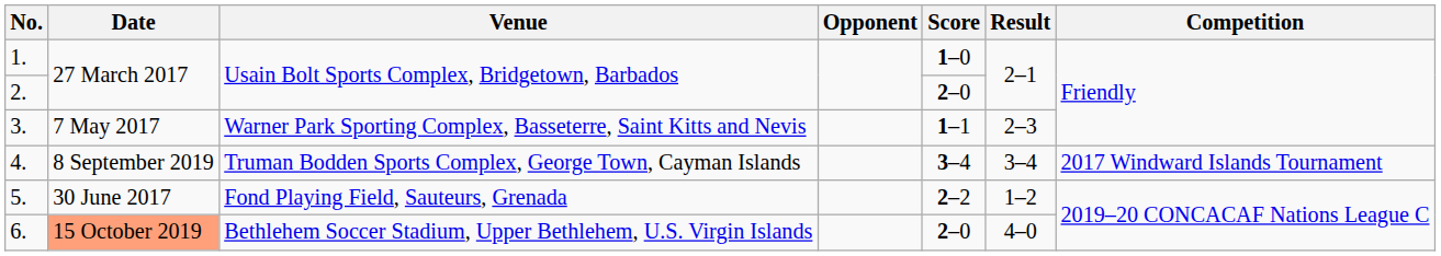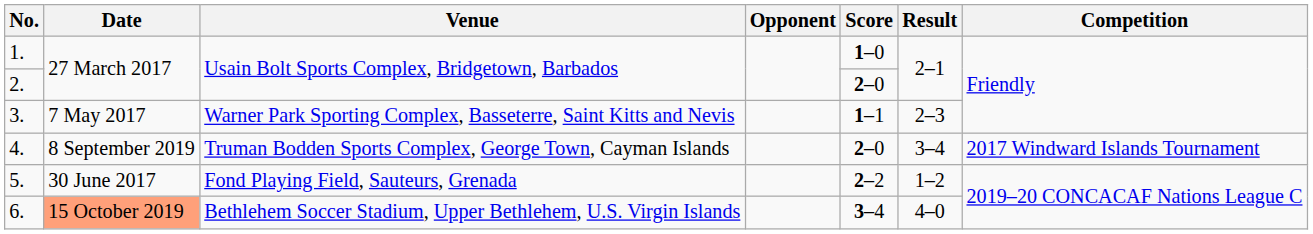 <table class="wikitable">
 <tr>
 <th>No.</th>
 <th>Date</th>
 <th>Venue</th>
 <th>Opponent</th>
 <th>Score</th>
 <th>Result</th>
 <th>Competition</th>
 </tr>
 <tr>
 <td>1.</td>
 <td rowspan="2">27 March 2017</td>
 <td rowspan="2"><a href='#'>Usain Bolt Sports Complex</a>, <a href='#'>Bridgetown</a>, <a href='#'>Barbados</a></td>
 <td rowspan="2"></td>
 <td align=center><strong>1</strong>–0</td>
 <td rowspan="2" style="text-align:center">2–1</td>
 <td rowspan="3"><a href='#'>Friendly</a></td>
 </tr>
 <tr>
 <td>2.</td>
 <td align=center><strong>2</strong>–0</td>
 </tr>
 <tr>
 <td>3.</td>
 <td>7 May 2017</td>
 <td><a href='#'>Warner Park Sporting Complex</a>, <a href='#'>Basseterre</a>, <a href='#'>Saint Kitts and Nevis</a></td>
 <td></td>
 <td align=center><strong>1</strong>–1</td>
 <td align=center>2–3</td>
 </tr>
 <tr>
 <td>4.</td>
 <td>8 September 2019</td>
 <td><a href='#'>Truman Bodden Sports Complex</a>, <a href='#'>George Town</a>, Cayman Islands</td>
 <td></td>
-<td align=center><strong>3</strong>–4</td>
+<td align=center><strong>2</strong>–0</td>
 <td align=center>3–4</td>
 <td><a href='#'>2017 Windward Islands Tournament</a></td>
 </tr>
 <tr>
 <td>5.</td>
 <td>30 June 2017</td>
 <td><a href='#'>Fond Playing Field</a>, <a href='#'>Sauteurs</a>, <a href='#'>Grenada</a></td>
 <td></td>
 <td align=center><strong>2</strong>–2</td>
 <td align=center>1–2</td>
 <td rowspan=2><a href='#'>2019–20 CONCACAF Nations League C</a></td>
 </tr>
 <tr>
 <td>6.</td>
 <td style="background: lightsalmon;">15 October 2019</td>
 <td><a href='#'>Bethlehem Soccer Stadium</a>, <a href='#'>Upper Bethlehem</a>, <a href='#'>U.S. Virgin Islands</a></td>
 <td></td>
-<td align=center><strong>2</strong>–0</td>
+<td align=center><strong>3</strong>–4</td>
 <td align=center>4–0</td>
 </tr>
 </table>
